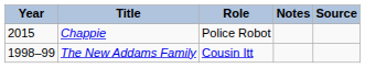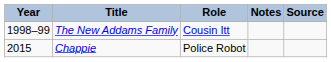 <table class="wikitable sortable plainrowheaders" style="width=100%; font-size: 100%;">
 <tr>
 <th style="background:#b0c4de;">Year</th>
 <th style="background:#b0c4de;">Title</th>
 <th style="background:#b0c4de;">Role</th>
 <th style="background:#b0c4de;">Notes</th>
 <th style="background:#b0c4de;">Source</th>
 </tr>
 <tr>
+<td>1998–99</td>
+<td><em><a href='#'>The New Addams Family</a></em></td>
+<td><a href='#'>Cousin Itt</a></td>
+<td></td>
+<td></td>
+</tr>
+<tr>
 <td>2015</td>
 <td><em><a href='#'>Chappie</a></em></td>
 <td>Police Robot</td>
 <td></td>
 <td></td>
 </tr>
-<tr>
-<td>1998–99</td>
-<td><em><a href='#'>The New Addams Family</a></em></td>
-<td><a href='#'>Cousin Itt</a></td>
-<td></td>
-<td></td>
-</tr>
 </table>
